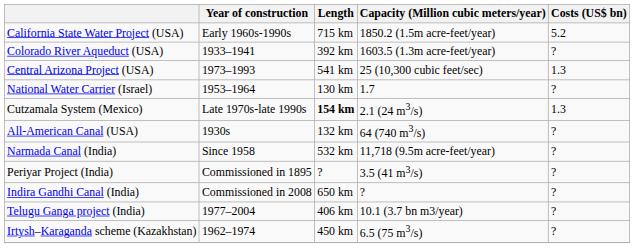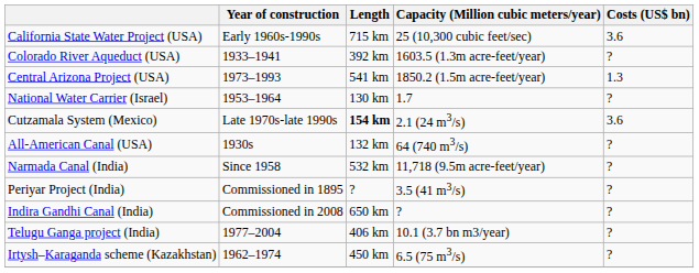 <table class="wikitable">
 <tr>
 <th></th>
 <th>Year of construction</th>
 <th>Length</th>
 <th>Capacity (Million cubic meters/year)</th>
 <th>Costs (US$ bn)</th>
 </tr>
 <tr>
 <td><a href='#'>California State Water Project</a> (USA)</td>
 <td>Early 1960s-1990s</td>
 <td>715 km</td>
-<td>1850.2 (1.5m acre-feet/year)</td>
-<td>5.2</td>
+<td>25 (10,300 cubic feet/sec)</td>
+<td>3.6</td>
 </tr>
 <tr>
 <td><a href='#'>Colorado River Aqueduct</a> (USA)</td>
 <td>1933–1941</td>
 <td>392 km</td>
 <td>1603.5 (1.3m acre-feet/year)</td>
 <td>?</td>
 </tr>
 <tr>
 <td><a href='#'>Central Arizona Project</a> (USA)</td>
 <td>1973–1993</td>
 <td>541 km</td>
-<td>25 (10,300 cubic feet/sec)</td>
+<td>1850.2 (1.5m acre-feet/year)</td>
 <td>1.3</td>
 </tr>
 <tr>
 <td><a href='#'>National Water Carrier</a> (Israel)</td>
 <td>1953–1964</td>
 <td>130 km</td>
 <td>1.7</td>
 <td>?</td>
 </tr>
 <tr>
 <td>Cutzamala System (Mexico)</td>
 <td>Late 1970s-late 1990s</td>
 <td><strong>154 km</strong></td>
 <td>2.1 (24 m<sup>3</sup>/s)</td>
-<td>1.3</td>
+<td>3.6</td>
 </tr>
 <tr>
 <td><a href='#'>All-American Canal</a> (USA)</td>
 <td>1930s</td>
 <td>132 km</td>
 <td>64 (740 m<sup>3</sup>/s)</td>
 <td>?</td>
 </tr>
 <tr>
 <td><a href='#'>Narmada Canal</a> (India)</td>
 <td>Since 1958</td>
 <td>532 km</td>
 <td>11,718 (9.5m acre-feet/year) </td>
 <td>?</td>
 </tr>
 <tr>
 <td>Periyar Project (India)</td>
 <td>Commissioned in 1895</td>
 <td>?</td>
 <td>3.5 (41 m<sup>3</sup>/s)</td>
 <td>?</td>
 </tr>
 <tr>
 <td><a href='#'>Indira Gandhi Canal</a> (India)</td>
 <td>Commissioned in 2008</td>
 <td>650 km</td>
 <td>?</td>
 <td>?</td>
 </tr>
 <tr>
 <td><a href='#'>Telugu Ganga project</a> (India)</td>
 <td>1977–2004</td>
 <td>406 km</td>
 <td>10.1 (3.7 bn m3/year)</td>
 <td>?</td>
 </tr>
 <tr>
 <td><a href='#'>Irtysh</a>–<a href='#'>Karaganda</a> scheme (Kazakhstan)</td>
 <td>1962–1974</td>
 <td>450 km</td>
 <td>6.5 (75 m<sup>3</sup>/s)</td>
 <td>?</td>
 </tr>
 <tr>
 </tr>
 </table>
